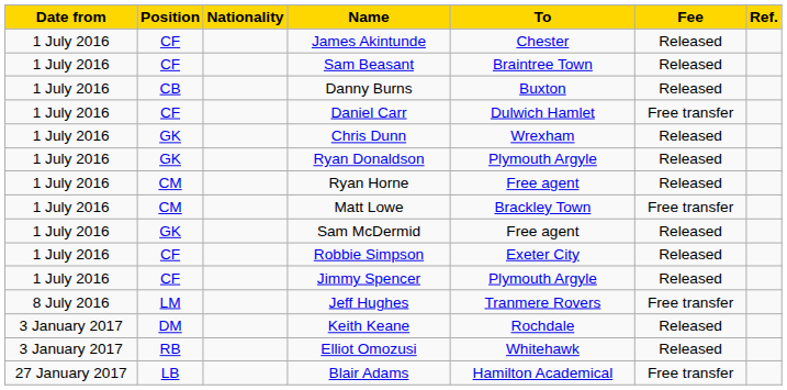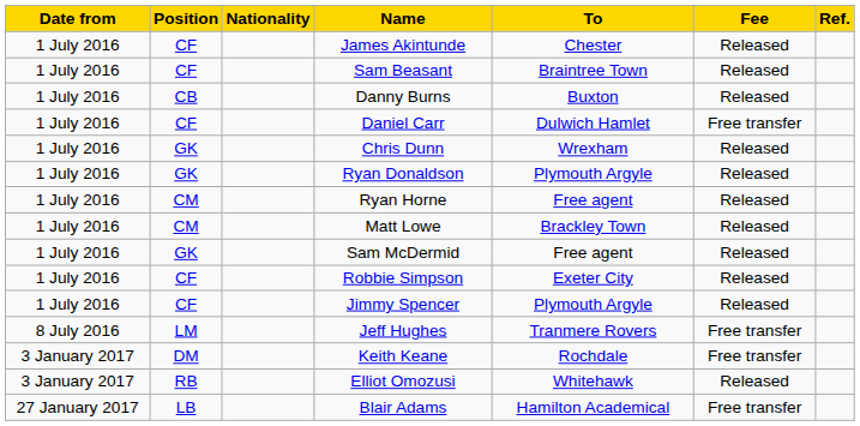 <table class="wikitable"  style="text-align:center; font-size:90%; ">
 <tr>
 <th style="background:#FFD700; color:black; width:120px;">Date from</th>
 <th style="background:#FFD700; color:black; width:50px;">Position</th>
 <th style="background:#FFD700; color:black; width:50px;">Nationality</th>
 <th style="background:#FFD700; color:black; width:150px;">Name</th>
 <th style="background:#FFD700; color:black; width:170px;">To</th>
 <th style="background:#FFD700; color:black; width:100px;">Fee</th>
 <th style="background:#FFD700; color:black; width:25px;">Ref.</th>
 </tr>
 <tr>
 <td>1 July 2016</td>
 <td><a href='#'>CF</a></td>
 <td></td>
 <td><a href='#'>James Akintunde</a></td>
 <td><a href='#'>Chester</a> </td>
 <td>Released</td>
 <td></td>
 </tr>
 <tr>
 <td>1 July 2016</td>
 <td><a href='#'>CF</a></td>
 <td></td>
 <td><a href='#'>Sam Beasant</a></td>
 <td><a href='#'>Braintree Town</a> </td>
 <td>Released</td>
 <td></td>
 </tr>
 <tr>
 <td>1 July 2016</td>
 <td><a href='#'>CB</a></td>
 <td></td>
 <td>Danny Burns</td>
 <td><a href='#'>Buxton</a> </td>
 <td>Released</td>
 <td></td>
 </tr>
 <tr>
 <td>1 July 2016</td>
 <td><a href='#'>CF</a></td>
 <td></td>
 <td><a href='#'>Daniel Carr</a></td>
 <td><a href='#'>Dulwich Hamlet</a></td>
 <td>Free transfer</td>
 <td></td>
 </tr>
 <tr>
 <td>1 July 2016</td>
 <td><a href='#'>GK</a></td>
 <td></td>
 <td><a href='#'>Chris Dunn</a></td>
 <td><a href='#'>Wrexham</a> </td>
 <td>Released</td>
 <td></td>
 </tr>
 <tr>
 <td>1 July 2016</td>
 <td><a href='#'>GK</a></td>
 <td></td>
 <td><a href='#'>Ryan Donaldson</a></td>
 <td><a href='#'>Plymouth Argyle</a> </td>
 <td>Released</td>
 <td></td>
 </tr>
 <tr>
 <td>1 July 2016</td>
 <td><a href='#'>CM</a></td>
 <td></td>
 <td>Ryan Horne</td>
 <td><a href='#'>Free agent</a></td>
 <td>Released</td>
 <td></td>
 </tr>
 <tr>
 <td>1 July 2016</td>
 <td><a href='#'>CM</a></td>
 <td></td>
 <td>Matt Lowe</td>
 <td><a href='#'>Brackley Town</a> </td>
-<td>Free transfer</td>
+<td>Released</td>
 <td></td>
 </tr>
 <tr>
 <td>1 July 2016</td>
 <td><a href='#'>GK</a></td>
 <td></td>
 <td>Sam McDermid</td>
 <td>Free agent</td>
 <td>Released</td>
 <td></td>
 </tr>
 <tr>
 <td>1 July 2016</td>
 <td><a href='#'>CF</a></td>
 <td></td>
 <td><a href='#'>Robbie Simpson</a></td>
 <td><a href='#'>Exeter City</a> </td>
 <td>Released</td>
 <td></td>
 </tr>
 <tr>
 <td>1 July 2016</td>
 <td><a href='#'>CF</a></td>
 <td></td>
 <td><a href='#'>Jimmy Spencer</a></td>
 <td><a href='#'>Plymouth Argyle</a> </td>
 <td>Released</td>
 <td></td>
 </tr>
 <tr>
 <td>8 July 2016</td>
 <td><a href='#'>LM</a></td>
 <td></td>
 <td><a href='#'>Jeff Hughes</a></td>
 <td><a href='#'>Tranmere Rovers</a></td>
 <td>Free transfer</td>
 <td></td>
 </tr>
 <tr>
 <td>3 January 2017</td>
 <td><a href='#'>DM</a></td>
 <td></td>
 <td><a href='#'>Keith Keane</a></td>
 <td><a href='#'>Rochdale</a></td>
-<td>Released</td>
+<td>Free transfer</td>
 <td></td>
 </tr>
 <tr>
 <td>3 January 2017</td>
 <td><a href='#'>RB</a></td>
 <td></td>
 <td><a href='#'>Elliot Omozusi</a></td>
 <td><a href='#'>Whitehawk</a> </td>
 <td>Released</td>
 <td></td>
 </tr>
 <tr>
 <td>27 January 2017</td>
 <td><a href='#'>LB</a></td>
 <td></td>
 <td><a href='#'>Blair Adams</a></td>
 <td><a href='#'>Hamilton Academical</a></td>
 <td>Free transfer</td>
 <td></td>
 </tr>
 </table>
